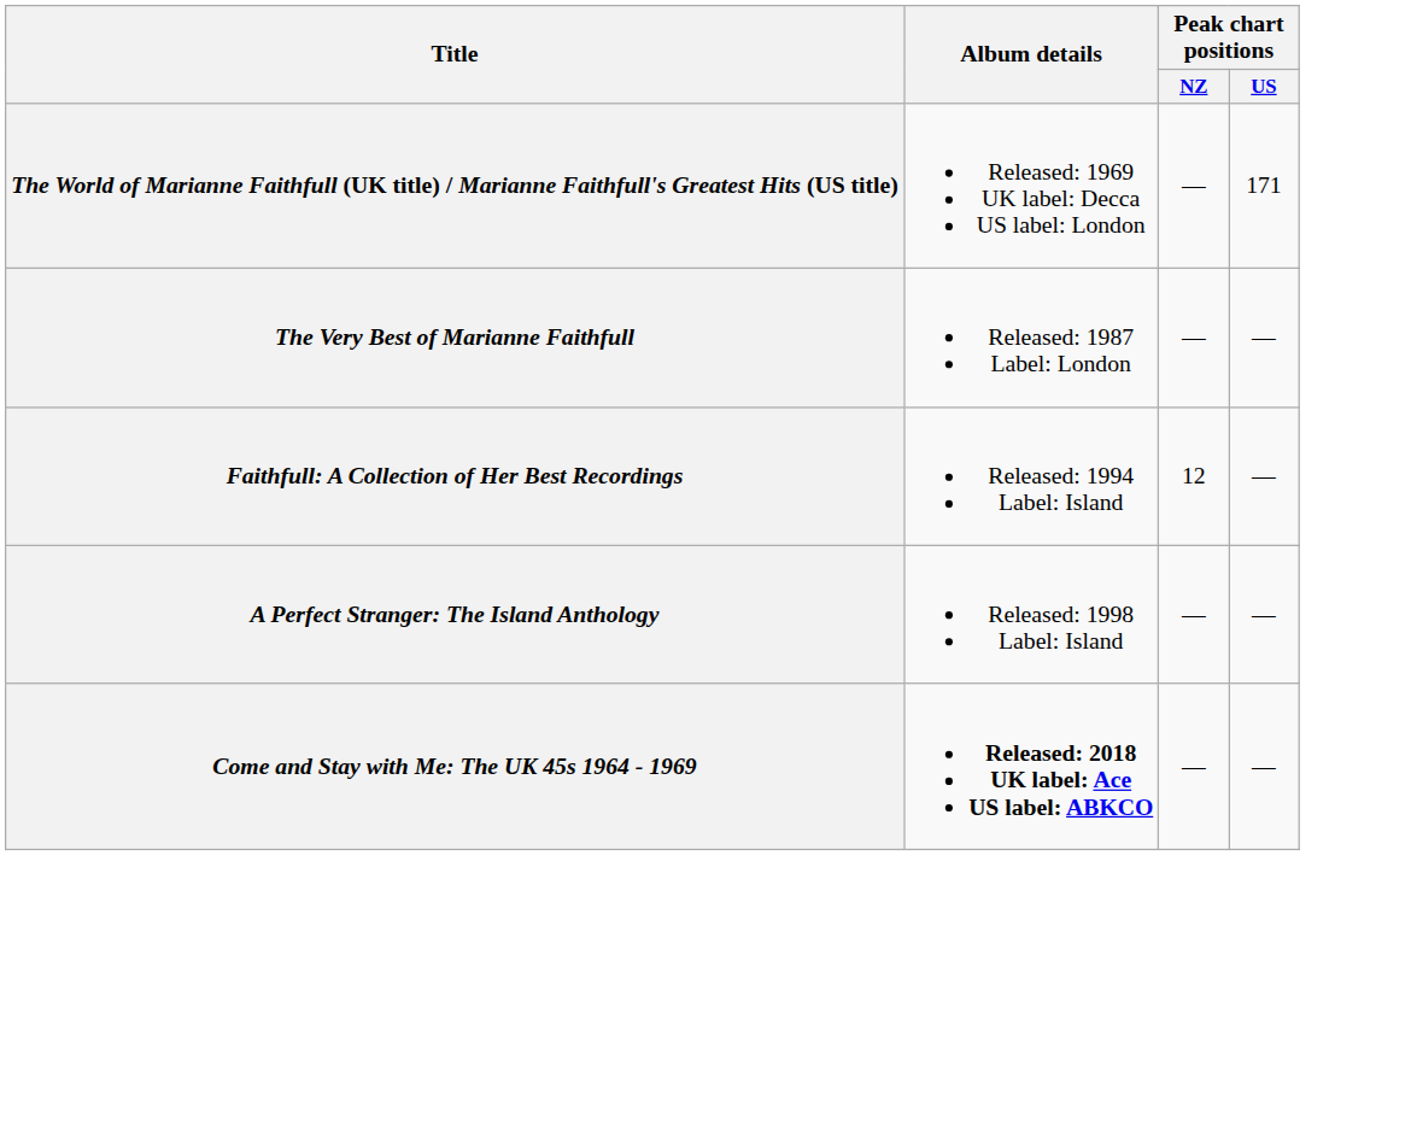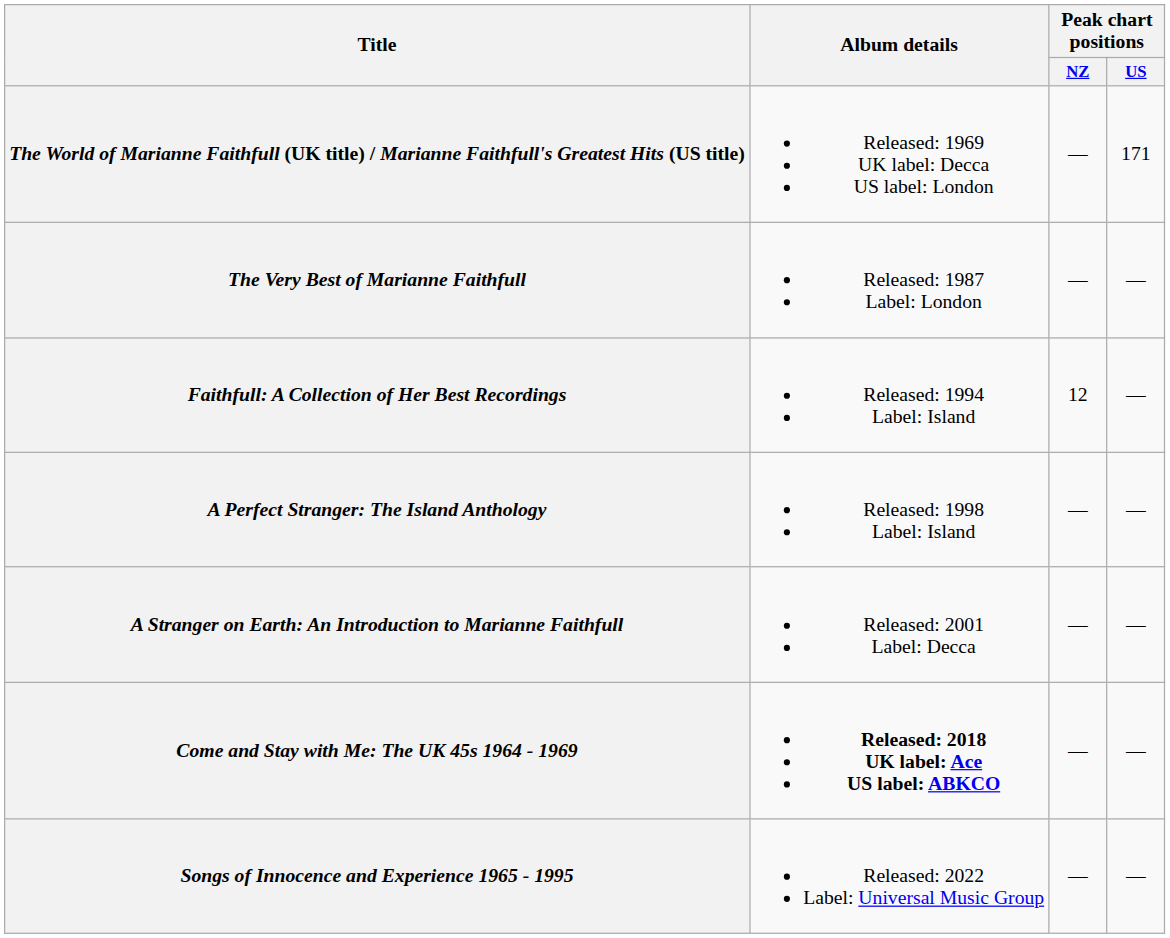 <table class="wikitable plainrowheaders" style="text-align:center;">
 <tr>
 <th rowspan="2">Title</th>
 <th rowspan="2">Album details</th>
 <th colspan="2">Peak chart positions</th>
 </tr>
 <tr>
 <th style="width:3em;font-size:85%"><a href='#'>NZ</a><br></th>
 <th style="width:3em;font-size:85%"><a href='#'>US</a><br></th>
 </tr>
 <tr>
 <th scope="row"><em>The World of Marianne Faithfull</em> (UK title) / <em>Marianne Faithfull's Greatest Hits</em> (US title)</th>
 <td><br><ul><li>Released: 1969</li><li>UK label: Decca</li><li>US label: London</li></ul></td>
 <td>—</td>
 <td>171</td>
 </tr>
 <tr>
 <th scope="row"><em>The Very Best of Marianne Faithfull</em></th>
 <td align="center"><br><ul><li>Released: 1987</li><li>Label: London</li></ul></td>
 <td>—</td>
 <td>—</td>
 </tr>
 <tr>
 <th scope="row"><em>Faithfull: A Collection of Her Best Recordings</em></th>
 <td align="center"><br><ul><li>Released: 1994</li><li>Label: Island</li></ul></td>
 <td>12</td>
 <td>—</td>
 </tr>
 <tr>
 <th scope="row"><em>A Perfect Stranger: The Island Anthology</em></th>
 <td align="center"><br><ul><li>Released: 1998</li><li>Label: Island</li></ul></td>
 <td>—</td>
 <td>—</td>
 </tr>
 <tr>
+<th scope="row"><em>A Stranger on Earth: An Introduction to Marianne Faithfull</em></th>
+<td align="center"><br><ul><li>Released: 2001</li><li>Label: Decca</li></ul></td>
+<td>—</td>
+<td>—</td>
+</tr>
+<tr>
 <th scope="row"><em>Come and Stay with Me: The UK 45s 1964 - 1969</em></th>
 <td align="centre"><strong><br><ul><li>Released: 2018</li><li>UK label: <a href='#'>Ace</a></li><li>US label: <a href='#'>ABKCO</a></li></ul></strong></td>
 <td>—</td>
 <td>—</td>
 </tr>
+<tr>
+<th scope="row"><em>Songs of Innocence and Experience 1965 - 1995</em></th>
+<td align="center"><br><ul><li>Released: 2022</li><li>Label: <a href='#'>Universal Music Group</a></li></ul></td>
+<td>—</td>
+<td>—</td>
+</tr>
 </table>
